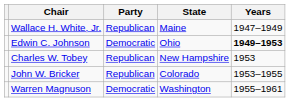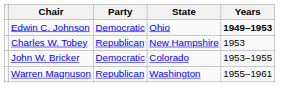 <table class="wikitable">
 <tr>
 <th></th>
 <th>Chair</th>
 <th>Party</th>
 <th>State</th>
 <th>Years</th>
-</tr>
-<tr>
-<td></td>
-<td><a href='#'>Wallace H. White, Jr.</a></td>
-<td><a href='#'>Republican</a></td>
-<td><a href='#'>Maine</a></td>
-<td>1947–1949</td>
 </tr>
 <tr>
 <td></td>
 <td><a href='#'>Edwin C. Johnson</a></td>
 <td><a href='#'>Democratic</a></td>
 <td><a href='#'>Ohio</a></td>
 <td><strong>1949–1953</strong></td>
 </tr>
 <tr>
 <td></td>
 <td><a href='#'>Charles W. Tobey</a></td>
 <td><a href='#'>Republican</a></td>
 <td><a href='#'>New Hampshire</a></td>
 <td>1953</td>
 </tr>
 <tr>
 <td></td>
 <td><a href='#'>John W. Bricker</a></td>
-<td><a href='#'>Republican</a></td>
+<td><a href='#'>Democratic</a></td>
 <td><a href='#'>Colorado</a></td>
 <td>1953–1955</td>
 </tr>
 <tr>
 <td></td>
 <td><a href='#'>Warren Magnuson</a></td>
-<td><a href='#'>Democratic</a></td>
+<td><a href='#'>Republican</a></td>
 <td><a href='#'>Washington</a></td>
 <td>1955–1961</td>
 </tr>
 </table>
